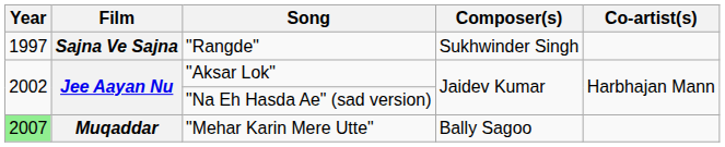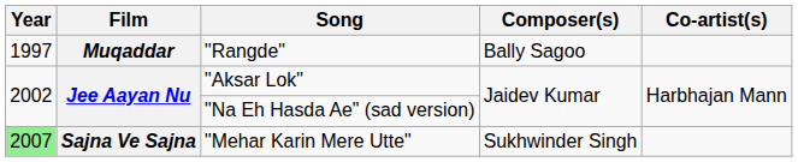 <table class="wikitable">
 <tr>
 <th>Year</th>
 <th>Film</th>
 <th>Song</th>
 <th>Composer(s)</th>
 <th>Co-artist(s)</th>
 </tr>
 <tr>
 <td>1997</td>
-<th><em>Sajna Ve Sajna</em></th>
+<th><em>Muqaddar</em></th>
 <td>"Rangde"</td>
-<td>Sukhwinder Singh</td>
+<td>Bally Sagoo</td>
 <td></td>
 </tr>
 <tr>
 <td rowspan=2>2002</td>
 <th rowspan=2><em><a href='#'>Jee Aayan Nu</a></em></th>
 <td>"Aksar Lok"</td>
 <td rowspan=2>Jaidev Kumar</td>
 <td rowspan=2>Harbhajan Mann</td>
 </tr>
 <tr>
 <td>"Na Eh Hasda Ae" (sad version)</td>
 </tr>
 <tr>
 <td style="background: lightgreen;">2007</td>
-<th><em>Muqaddar</em></th>
+<th><em>Sajna Ve Sajna</em></th>
 <td>"Mehar Karin Mere Utte"</td>
-<td>Bally Sagoo</td>
+<td>Sukhwinder Singh</td>
 <td></td>
 </tr>
 </table>
